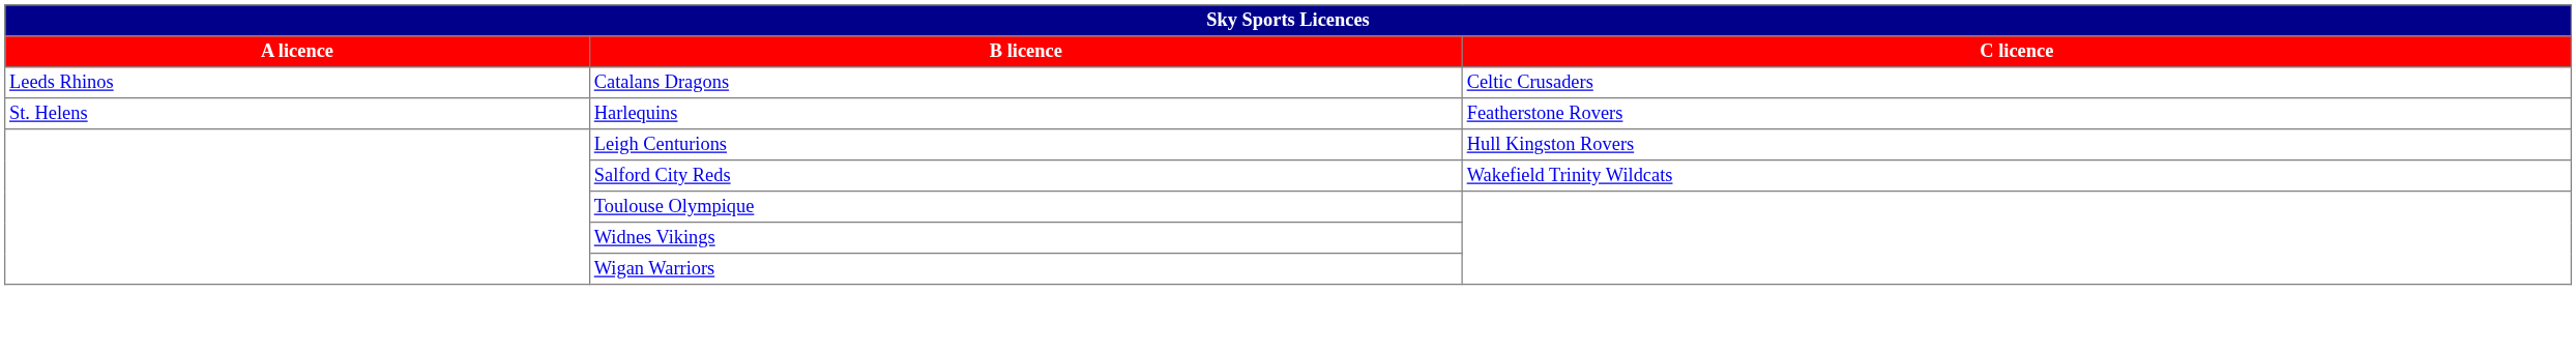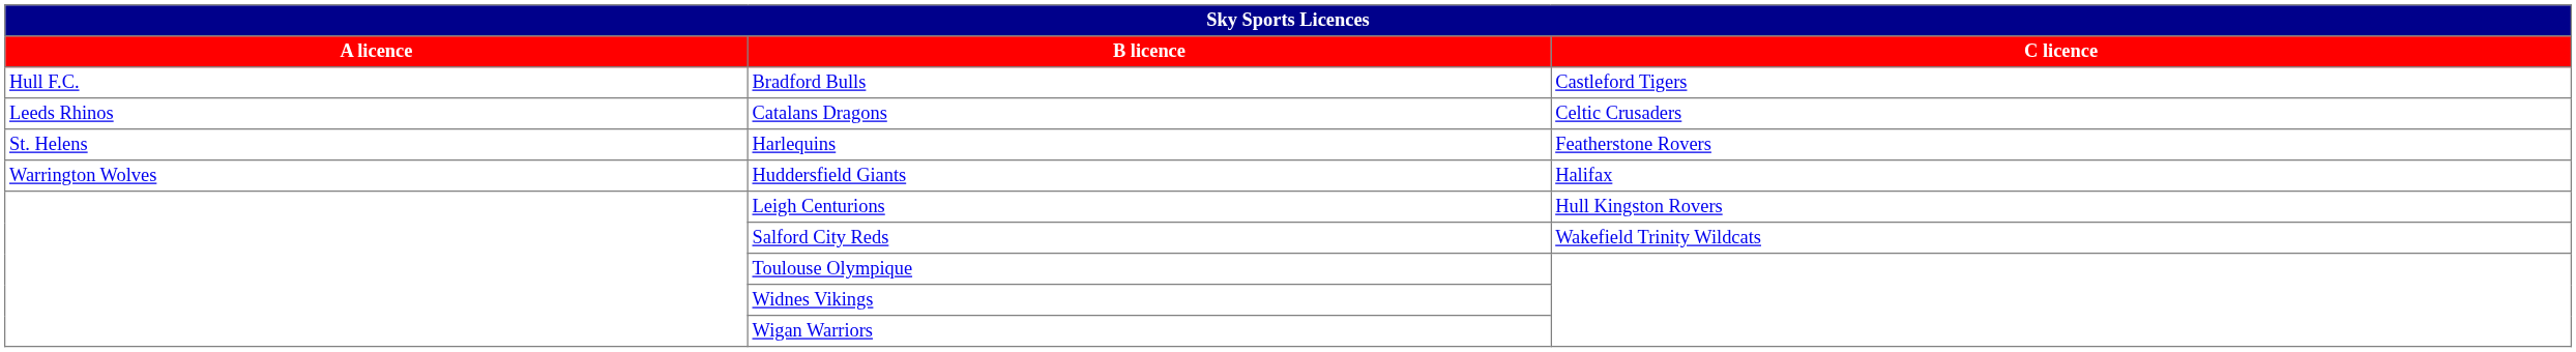 <table border="1" cellpadding="3" cellspacing="0" style="border-collapse:collapse; font-size:92%; width:100%;">
 <tr style="background:darkblue;">
 <th colspan=3 style="color:White;">Sky Sports Licences</th>
 </tr>
 <tr style="background:red;">
 <th style="color:White;" "width:21%;">A licence</th>
 <th style="color:white;" "width:21%;">B licence</th>
 <th style="color:white;" "width:21%;">C licence</th>
 </tr>
 <tr>
+<td> <a href='#'>Hull F.C.</a></td>
+<td> <a href='#'>Bradford Bulls</a></td>
+<td> <a href='#'>Castleford Tigers</a></td>
+</tr>
+<tr>
 <td> <a href='#'>Leeds Rhinos</a></td>
 <td> <a href='#'>Catalans Dragons</a></td>
 <td> <a href='#'>Celtic Crusaders</a></td>
 </tr>
 <tr>
 <td> <a href='#'>St. Helens</a></td>
 <td> <a href='#'>Harlequins</a></td>
 <td> <a href='#'>Featherstone Rovers</a></td>
+</tr>
+<tr>
+<td> <a href='#'>Warrington Wolves</a></td>
+<td> <a href='#'>Huddersfield Giants</a></td>
+<td> <a href='#'>Halifax</a></td>
 </tr>
 <tr>
 <td rowspan=10></td>
 <td> <a href='#'>Leigh Centurions</a></td>
 <td> <a href='#'>Hull Kingston Rovers</a></td>
 </tr>
 <tr>
 <td> <a href='#'>Salford City Reds</a></td>
 <td> <a href='#'>Wakefield Trinity Wildcats</a></td>
 </tr>
 <tr>
 <td> <a href='#'>Toulouse Olympique</a></td>
 <td rowspan=3></td>
 </tr>
 <tr>
 <td> <a href='#'>Widnes Vikings</a></td>
 </tr>
 <tr>
 <td> <a href='#'>Wigan Warriors</a></td>
 </tr>
 </table>
